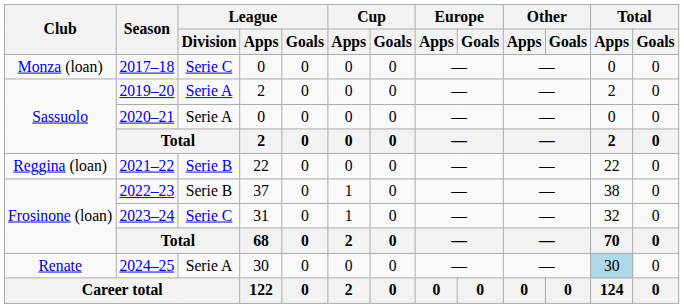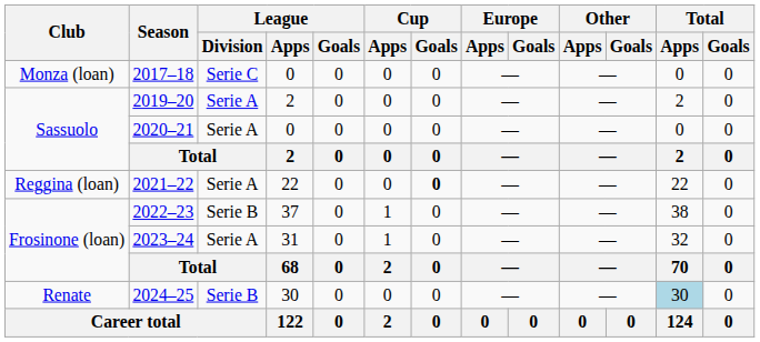 <table class="wikitable" style="text-align: center">
 <tr>
 <th rowspan="2">Club</th>
 <th rowspan="2">Season</th>
 <th colspan="3">League</th>
 <th colspan="2">Cup</th>
 <th colspan="2">Europe</th>
 <th colspan="2">Other</th>
 <th colspan="2">Total</th>
 </tr>
 <tr>
 <th>Division</th>
 <th>Apps</th>
 <th>Goals</th>
 <th>Apps</th>
 <th>Goals</th>
 <th>Apps</th>
 <th>Goals</th>
 <th>Apps</th>
 <th>Goals</th>
 <th>Apps</th>
 <th>Goals</th>
 </tr>
 <tr>
 <td><a href='#'>Monza</a> (loan)</td>
 <td><a href='#'>2017–18</a></td>
 <td><a href='#'>Serie C</a></td>
 <td>0</td>
 <td>0</td>
 <td>0</td>
 <td>0</td>
 <td colspan="2">—</td>
 <td colspan="2">—</td>
 <td>0</td>
 <td>0</td>
 </tr>
 <tr>
 <td rowspan="3"><a href='#'>Sassuolo</a></td>
 <td><a href='#'>2019–20</a></td>
 <td><a href='#'>Serie A</a></td>
 <td>2</td>
 <td>0</td>
 <td>0</td>
 <td>0</td>
 <td colspan="2">—</td>
 <td colspan="2">—</td>
 <td>2</td>
 <td>0</td>
 </tr>
 <tr>
 <td><a href='#'>2020–21</a></td>
 <td>Serie A</td>
 <td>0</td>
 <td>0</td>
 <td>0</td>
 <td>0</td>
 <td colspan="2">—</td>
 <td colspan="2">—</td>
 <td>0</td>
 <td>0</td>
 </tr>
 <tr>
 <th colspan="2">Total</th>
 <th>2</th>
 <th>0</th>
 <th>0</th>
 <th>0</th>
 <th colspan="2">—</th>
 <th colspan="2">—</th>
 <th>2</th>
 <th>0</th>
 </tr>
 <tr>
 <td><a href='#'>Reggina</a> (loan)</td>
 <td><a href='#'>2021–22</a></td>
-<td><a href='#'>Serie B</a></td>
+<td>Serie A</td>
 <td>22</td>
 <td>0</td>
 <td>0</td>
-<td>0</td>
+<td><strong>0</strong></td>
 <td colspan="2">—</td>
 <td colspan="2">—</td>
 <td>22</td>
 <td>0</td>
 </tr>
 <tr>
 <td rowspan="3"><a href='#'>Frosinone</a> (loan)</td>
 <td><a href='#'>2022–23</a></td>
 <td>Serie B</td>
 <td>37</td>
 <td>0</td>
 <td>1</td>
 <td>0</td>
 <td colspan="2">—</td>
 <td colspan="2">—</td>
 <td>38</td>
 <td>0</td>
 </tr>
 <tr>
 <td><a href='#'>2023–24</a></td>
-<td><a href='#'>Serie C</a></td>
+<td>Serie A</td>
 <td>31</td>
 <td>0</td>
 <td>1</td>
 <td>0</td>
 <td colspan="2">—</td>
 <td colspan="2">—</td>
 <td>32</td>
 <td>0</td>
 </tr>
 <tr>
 <th colspan="2">Total</th>
 <th>68</th>
 <th>0</th>
 <th>2</th>
 <th>0</th>
 <th colspan="2">—</th>
 <th colspan="2">—</th>
 <th>70</th>
 <th>0</th>
 </tr>
 <tr>
 <td><a href='#'>Renate</a></td>
 <td><a href='#'>2024–25</a></td>
-<td>Serie A</td>
+<td><a href='#'>Serie B</a></td>
 <td>30</td>
 <td>0</td>
 <td>0</td>
 <td>0</td>
 <td colspan="2">—</td>
 <td colspan="2">—</td>
 <td style="background: lightblue;">30</td>
 <td>0</td>
 </tr>
 <tr>
 <th colspan="3">Career total</th>
 <th>122</th>
 <th>0</th>
 <th>2</th>
 <th>0</th>
 <th>0</th>
 <th>0</th>
 <th>0</th>
 <th>0</th>
 <th>124</th>
 <th>0</th>
 </tr>
 </table>
